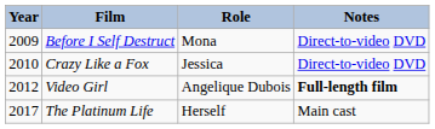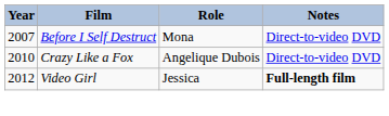 <table class="wikitable">
 <tr style="text-align:center;">
 <th style="background:#B0C4DE;">Year</th>
 <th style="background:#B0C4DE;">Film</th>
 <th style="background:#B0C4DE;">Role</th>
 <th style="background:#B0C4DE;">Notes</th>
 </tr>
 <tr>
-<td>2009</td>
+<td>2007</td>
 <td><em><a href='#'>Before I Self Destruct</a></em></td>
 <td>Mona</td>
 <td><a href='#'>Direct-to-video</a> <a href='#'>DVD</a></td>
 </tr>
 <tr>
 <td>2010</td>
 <td><em>Crazy Like a Fox</em></td>
-<td>Jessica</td>
+<td>Angelique Dubois</td>
 <td><a href='#'>Direct-to-video</a> <a href='#'>DVD</a></td>
 </tr>
 <tr>
 <td>2012</td>
 <td><em>Video Girl</em></td>
-<td>Angelique Dubois</td>
+<td>Jessica</td>
 <td><strong>Full-length film</strong></td>
 </tr>
-<tr>
-<td>2017</td>
-<td><em>The Platinum Life</em></td>
-<td>Herself</td>
-<td>Main cast</td>
-</tr>
 </table>
